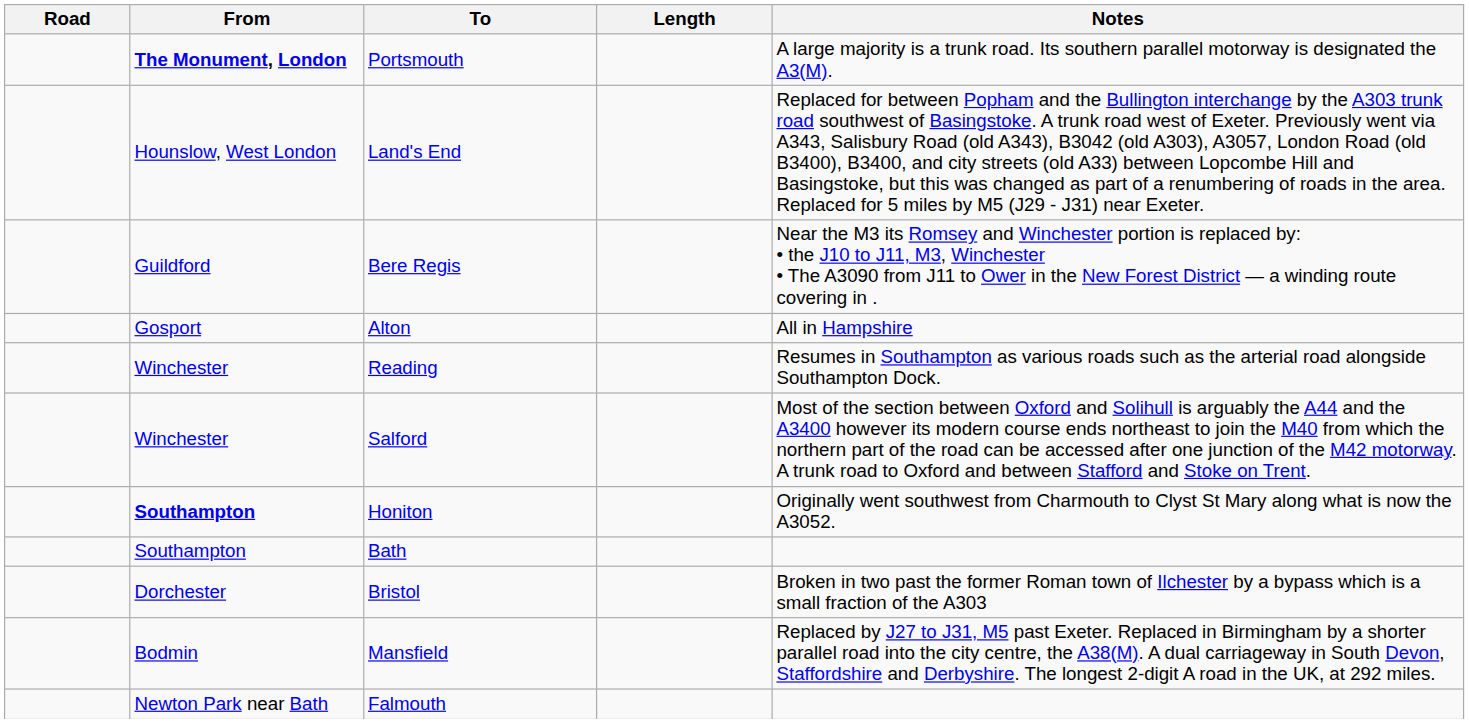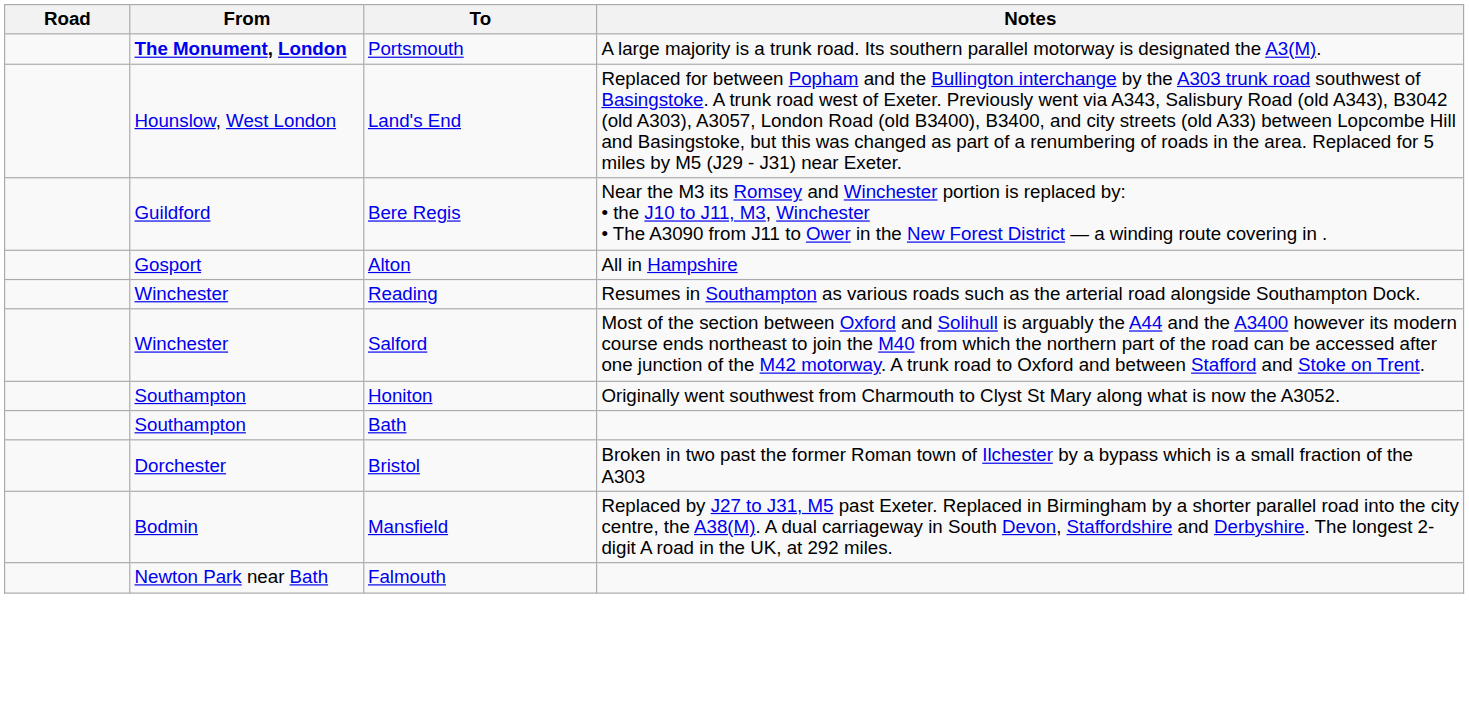 <table class="wikitable">
 <tr>
 <th width=100px>Road</th>
 <th width="16%">From</th>
 <th width="16%">To</th>
-<th width="12%">Length</th>
 <th>Notes</th>
 </tr>
 <tr>
 <td></td>
 <td><strong><a href='#'>The Monument</a>, <a href='#'>London</a></strong></td>
 <td><a href='#'>Portsmouth</a></td>
-<td></td>
 <td>A large majority is a trunk road.  Its southern parallel motorway is designated the <a href='#'>A3(M)</a>.</td>
 </tr>
 <tr>
 <td></td>
 <td><a href='#'>Hounslow</a>, <a href='#'>West London</a></td>
 <td><a href='#'>Land's End</a></td>
-<td></td>
 <td>Replaced for  between <a href='#'>Popham</a> and the <a href='#'>Bullington interchange</a> by the <a href='#'>A303 trunk road</a> southwest of <a href='#'>Basingstoke</a>.  A trunk road west of Exeter. Previously went via A343, Salisbury Road (old A343), B3042 (old A303), A3057, London Road (old B3400), B3400, and city streets (old A33) between Lopcombe Hill and Basingstoke, but this was changed as part of a renumbering of roads in the area. Replaced for 5 miles by M5 (J29 - J31) near Exeter.</td>
 </tr>
 <tr>
 <td></td>
 <td><a href='#'>Guildford</a></td>
 <td><a href='#'>Bere Regis</a></td>
-<td></td>
 <td>Near the M3 its <a href='#'>Romsey</a> and <a href='#'>Winchester</a> portion is replaced by:<br>• the <a href='#'>J10 to J11, M3</a>, <a href='#'>Winchester</a><br>• The A3090 from J11 to <a href='#'>Ower</a> in the <a href='#'>New Forest District</a> — a winding route covering  in .</td>
 </tr>
 <tr>
 <td></td>
 <td><a href='#'>Gosport</a></td>
 <td><a href='#'>Alton</a></td>
-<td></td>
 <td>All in <a href='#'>Hampshire</a></td>
 </tr>
 <tr>
 <td></td>
 <td><a href='#'>Winchester</a></td>
 <td><a href='#'>Reading</a></td>
-<td></td>
 <td>Resumes in <a href='#'>Southampton</a> as various roads such as the arterial road alongside Southampton Dock.</td>
 </tr>
 <tr>
 <td></td>
 <td><a href='#'>Winchester</a></td>
 <td><a href='#'>Salford</a></td>
-<td></td>
 <td>Most of the section between <a href='#'>Oxford</a> and <a href='#'>Solihull</a> is arguably the <a href='#'>A44</a> and the <a href='#'>A3400</a> however its modern course ends northeast to join the <a href='#'>M40</a> from which the northern part of the road can be accessed after one junction of the <a href='#'>M42 motorway</a>.  A trunk road to Oxford and between <a href='#'>Stafford</a> and <a href='#'>Stoke on Trent</a>.</td>
 </tr>
 <tr>
 <td></td>
-<td><strong><a href='#'>Southampton</a></strong></td>
+<td><a href='#'>Southampton</a></td>
 <td><a href='#'>Honiton</a></td>
-<td></td>
 <td>Originally went southwest from Charmouth to Clyst St Mary along what is now the A3052.</td>
 </tr>
 <tr>
 <td></td>
 <td><a href='#'>Southampton</a></td>
 <td><a href='#'>Bath</a></td>
 <td></td>
-<td></td>
 </tr>
 <tr>
 <td></td>
 <td><a href='#'>Dorchester</a></td>
 <td><a href='#'>Bristol</a></td>
-<td></td>
 <td>Broken in two past the former Roman town of <a href='#'>Ilchester</a> by a bypass which is a small fraction of the A303</td>
 </tr>
 <tr>
 <td></td>
 <td><a href='#'>Bodmin</a></td>
 <td><a href='#'>Mansfield</a></td>
-<td></td>
 <td>Replaced by <a href='#'>J27 to J31, M5</a> past Exeter.  Replaced in Birmingham by a shorter parallel road into the city centre, the <a href='#'>A38(M)</a>.  A dual carriageway in South <a href='#'>Devon</a>, <a href='#'>Staffordshire</a> and <a href='#'>Derbyshire</a>. The longest 2-digit A road in the UK, at 292 miles.</td>
 </tr>
 <tr>
 <td></td>
 <td><a href='#'>Newton Park</a> near <a href='#'>Bath</a></td>
 <td><a href='#'>Falmouth</a></td>
 <td></td>
-<td></td>
 </tr>
 </table>
